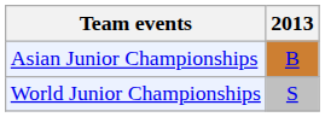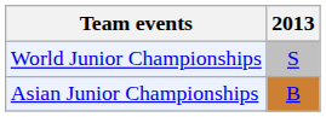 <table class="wikitable" style="font-size: 90%; text-align:center">
 <tr>
 <th>Team events</th>
 <th>2013</th>
 </tr>
 <tr>
+<td bgcolor="#ECF2FF"; align="left"><a href='#'>World Junior Championships</a></td>
+<td bgcolor=silver><a href='#'>S</a></td>
+</tr>
+<tr>
 <td bgcolor="#ECF2FF"; align="left"><a href='#'>Asian Junior Championships</a></td>
 <td bgcolor=CD7F32><a href='#'>B</a></td>
 </tr>
-<tr>
-<td bgcolor="#ECF2FF"; align="left"><a href='#'>World Junior Championships</a></td>
-<td bgcolor=silver><a href='#'>S</a></td>
-</tr>
 </table>
